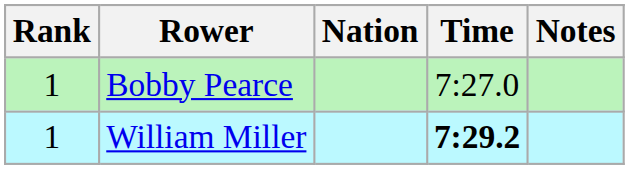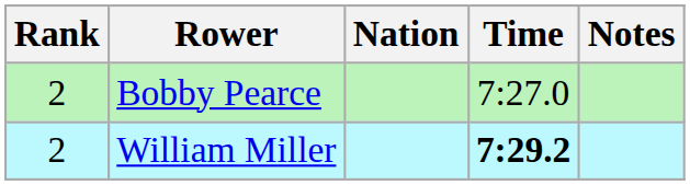 <table class="wikitable sortable" style="text-align:center">
 <tr>
 <th>Rank</th>
 <th>Rower</th>
 <th>Nation</th>
 <th>Time</th>
 <th>Notes</th>
 </tr>
 <tr bgcolor=bbf3bb>
-<td>1</td>
+<td>2</td>
 <td align=left><a href='#'>Bobby Pearce</a></td>
 <td align=left></td>
 <td>7:27.0</td>
 <td></td>
 </tr>
 <tr bgcolor=bbf9ff>
-<td>1</td>
+<td>2</td>
 <td align=left><a href='#'>William Miller</a></td>
 <td align=left></td>
 <td><strong>7:29.2</strong></td>
 <td></td>
 </tr>
 </table>
